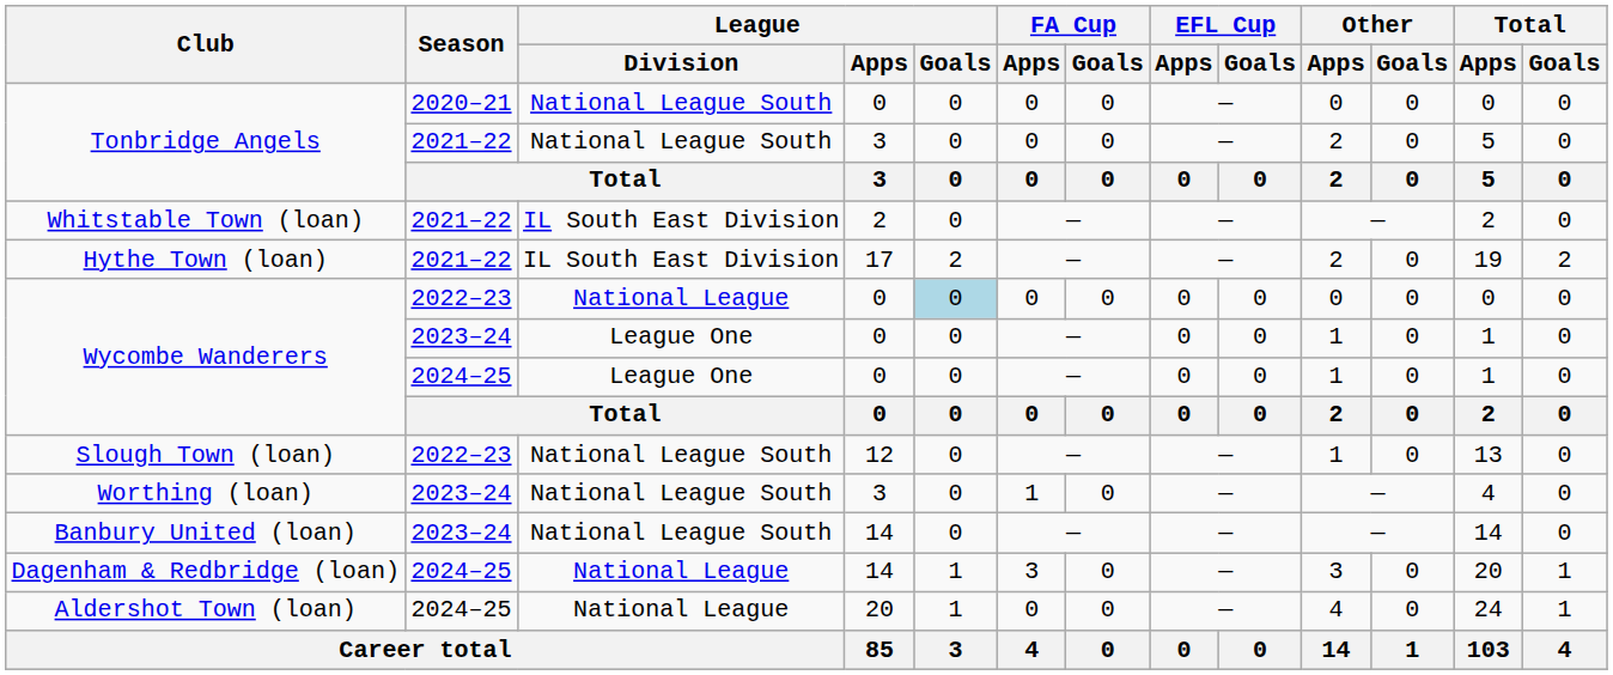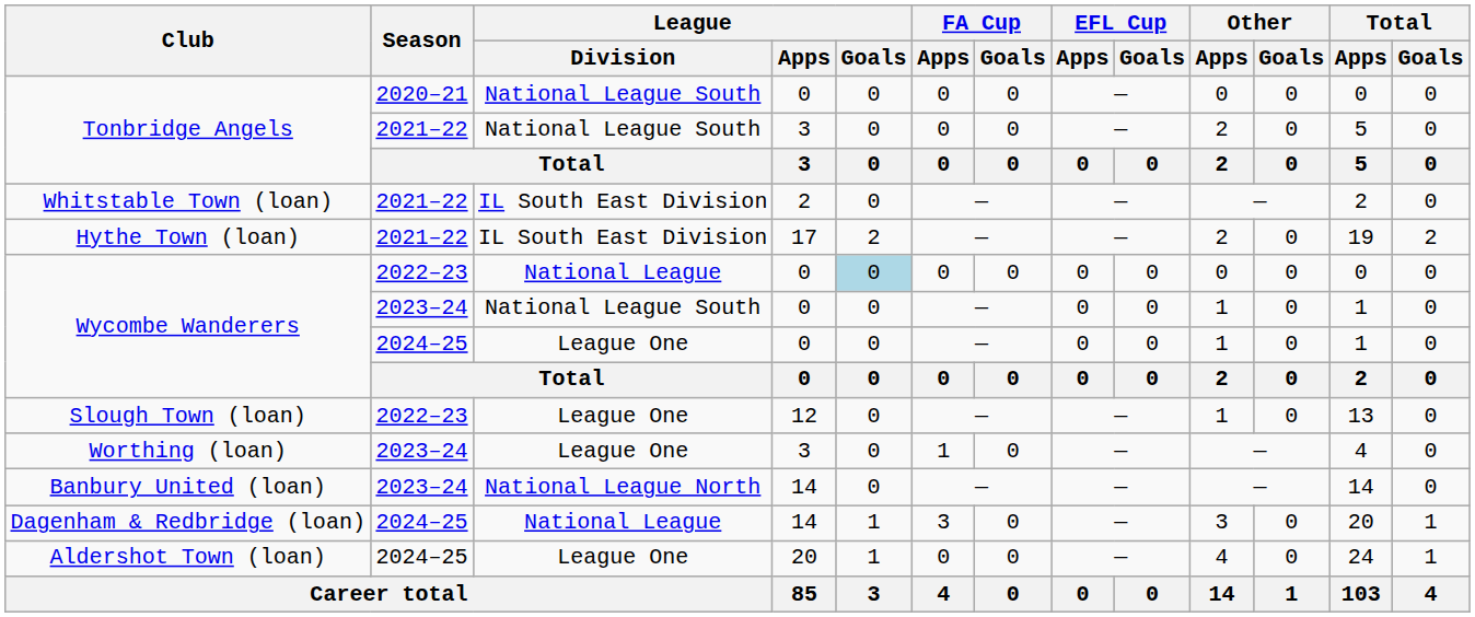 <table class="wikitable" style="text-align:center;">
 <tr>
 <th rowspan="2">Club</th>
 <th rowspan="2">Season</th>
 <th colspan="3">League</th>
 <th colspan="2"><a href='#'>FA Cup</a></th>
 <th colspan="2"><a href='#'>EFL Cup</a></th>
 <th colspan="2">Other</th>
 <th colspan="2">Total</th>
 </tr>
 <tr>
 <th>Division</th>
 <th>Apps</th>
 <th>Goals</th>
 <th>Apps</th>
 <th>Goals</th>
 <th>Apps</th>
 <th>Goals</th>
 <th>Apps</th>
 <th>Goals</th>
 <th>Apps</th>
 <th>Goals</th>
 </tr>
 <tr>
 <td rowspan=3><a href='#'>Tonbridge Angels</a></td>
 <td><a href='#'>2020–21</a></td>
 <td><a href='#'>National League South</a></td>
 <td>0</td>
 <td>0</td>
 <td>0</td>
 <td>0</td>
 <td colspan="2">—</td>
 <td>0</td>
 <td>0</td>
 <td>0</td>
 <td>0</td>
 </tr>
 <tr>
 <td><a href='#'>2021–22</a></td>
 <td>National League South</td>
 <td>3</td>
 <td>0</td>
 <td>0</td>
 <td>0</td>
 <td colspan="2">—</td>
 <td>2</td>
 <td>0</td>
 <td>5</td>
 <td>0</td>
 </tr>
 <tr>
 <th colspan="2">Total</th>
 <th>3</th>
 <th>0</th>
 <th>0</th>
 <th>0</th>
 <th>0</th>
 <th>0</th>
 <th>2</th>
 <th>0</th>
 <th>5</th>
 <th>0</th>
 </tr>
 <tr>
 <td><a href='#'>Whitstable Town</a> (loan)</td>
 <td><a href='#'>2021–22</a></td>
 <td><a href='#'>IL</a> South East Division</td>
 <td>2</td>
 <td>0</td>
 <td colspan="2">—</td>
 <td colspan="2">—</td>
 <td colspan="2">—</td>
 <td>2</td>
 <td>0</td>
 </tr>
 <tr>
 <td><a href='#'>Hythe Town</a> (loan)</td>
 <td><a href='#'>2021–22</a></td>
 <td>IL South East Division</td>
 <td>17</td>
 <td>2</td>
 <td colspan="2">—</td>
 <td colspan="2">—</td>
 <td>2</td>
 <td>0</td>
 <td>19</td>
 <td>2</td>
 </tr>
 <tr>
 <td rowspan=4><a href='#'>Wycombe Wanderers</a></td>
 <td><a href='#'>2022–23</a></td>
 <td><a href='#'>National League</a></td>
 <td>0</td>
 <td style="background: lightblue;">0</td>
 <td>0</td>
 <td>0</td>
 <td>0</td>
 <td>0</td>
 <td>0</td>
 <td>0</td>
 <td>0</td>
 <td>0</td>
 </tr>
 <tr>
 <td><a href='#'>2023–24</a></td>
-<td>League One</td>
+<td>National League South</td>
 <td>0</td>
 <td>0</td>
 <td colspan="2">—</td>
 <td>0</td>
 <td>0</td>
 <td>1</td>
 <td>0</td>
 <td>1</td>
 <td>0</td>
 </tr>
 <tr>
 <td><a href='#'>2024–25</a></td>
 <td>League One</td>
 <td>0</td>
 <td>0</td>
 <td colspan="2">—</td>
 <td>0</td>
 <td>0</td>
 <td>1</td>
 <td>0</td>
 <td>1</td>
 <td>0</td>
 </tr>
 <tr>
 <th colspan="2">Total</th>
 <th>0</th>
 <th>0</th>
 <th>0</th>
 <th>0</th>
 <th>0</th>
 <th>0</th>
 <th>2</th>
 <th>0</th>
 <th>2</th>
 <th>0</th>
 </tr>
 <tr>
 <td><a href='#'>Slough Town</a> (loan)</td>
 <td><a href='#'>2022–23</a></td>
-<td>National League South</td>
+<td>League One</td>
 <td>12</td>
 <td>0</td>
 <td colspan="2">—</td>
 <td colspan="2">—</td>
 <td>1</td>
 <td>0</td>
 <td>13</td>
 <td>0</td>
 </tr>
 <tr>
 <td><a href='#'>Worthing</a> (loan)</td>
 <td><a href='#'>2023–24</a></td>
-<td>National League South</td>
+<td>League One</td>
 <td>3</td>
 <td>0</td>
 <td>1</td>
 <td>0</td>
 <td colspan="2">—</td>
 <td colspan="2">—</td>
 <td>4</td>
 <td>0</td>
 </tr>
 <tr>
 <td><a href='#'>Banbury United</a> (loan)</td>
 <td><a href='#'>2023–24</a></td>
-<td>National League South</td>
+<td><a href='#'>National League North</a></td>
 <td>14</td>
 <td>0</td>
 <td colspan="2">—</td>
 <td colspan="2">—</td>
 <td colspan="2">—</td>
 <td>14</td>
 <td>0</td>
 </tr>
 <tr>
 <td><a href='#'>Dagenham & Redbridge</a> (loan)</td>
 <td><a href='#'>2024–25</a></td>
 <td><a href='#'>National League</a></td>
 <td>14</td>
 <td>1</td>
 <td>3</td>
 <td>0</td>
 <td colspan="2">—</td>
 <td>3</td>
 <td>0</td>
 <td>20</td>
 <td>1</td>
 </tr>
 <tr>
 <td><a href='#'>Aldershot Town</a> (loan)</td>
 <td>2024–25</td>
-<td>National League</td>
+<td>League One</td>
 <td>20</td>
 <td>1</td>
 <td>0</td>
 <td>0</td>
 <td colspan="2">—</td>
 <td>4</td>
 <td>0</td>
 <td>24</td>
 <td>1</td>
 </tr>
 <tr>
 <th colspan="3">Career total</th>
 <th>85</th>
 <th>3</th>
 <th>4</th>
 <th>0</th>
 <th>0</th>
 <th>0</th>
 <th>14</th>
 <th>1</th>
 <th>103</th>
 <th>4</th>
 </tr>
 </table>
